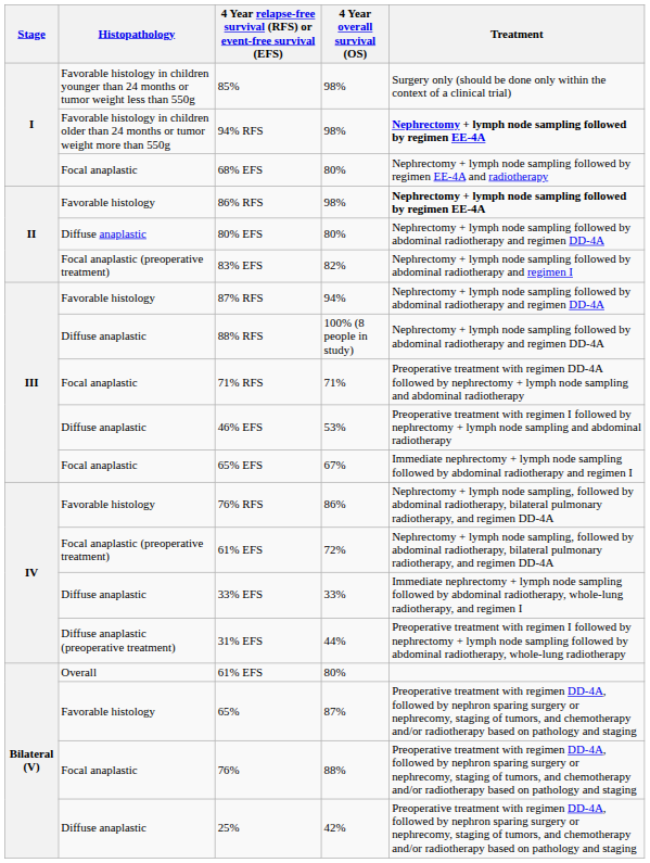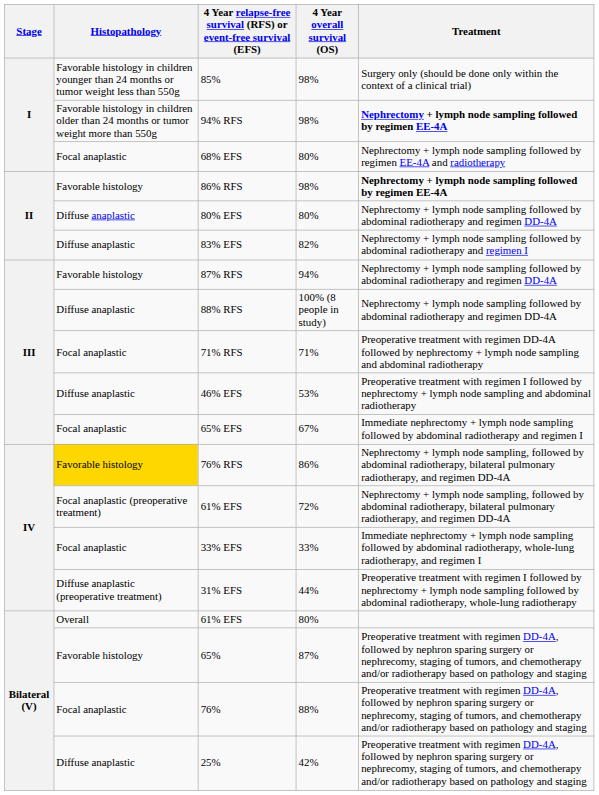 <table class="wikitable">
 <tr>
 <th><a href='#'>Stage</a></th>
 <th><a href='#'>Histopathology</a></th>
 <th>4 Year <a href='#'>relapse-free survival</a> (RFS) or <a href='#'>event-free survival</a> (EFS)</th>
 <th>4 Year <a href='#'>overall survival</a> (OS)</th>
 <th>Treatment</th>
 </tr>
 <tr>
 <th rowspan=3>I</th>
 <td>Favorable histology in children younger than 24 months or tumor weight less than 550g</td>
 <td>85%</td>
 <td>98%</td>
 <td>Surgery only (should be done only within the context of a clinical trial)</td>
 </tr>
 <tr>
 <td>Favorable histology in children older than 24 months or tumor weight more than 550g</td>
 <td>94% RFS</td>
 <td>98%</td>
 <td><strong><a href='#'>Nephrectomy</a> + lymph node sampling followed by regimen <a href='#'>EE-4A</a></strong></td>
 </tr>
 <tr>
 <td>Focal anaplastic</td>
 <td>68% EFS</td>
 <td>80%</td>
 <td>Nephrectomy + lymph node sampling followed by regimen <a href='#'>EE-4A</a> and <a href='#'>radiotherapy</a></td>
 </tr>
 <tr>
 <th rowspan=3>II</th>
 <td>Favorable histology</td>
 <td>86% RFS</td>
 <td>98%</td>
 <td><strong>Nephrectomy + lymph node sampling followed by regimen EE-4A</strong></td>
 </tr>
 <tr>
 <td>Diffuse <a href='#'>anaplastic</a></td>
 <td>80% EFS</td>
 <td>80%</td>
 <td>Nephrectomy + lymph node sampling followed by abdominal radiotherapy and regimen <a href='#'>DD-4A</a></td>
 </tr>
 <tr>
-<td>Focal anaplastic (preoperative treatment)</td>
+<td>Diffuse anaplastic</td>
 <td>83% EFS</td>
 <td>82%</td>
 <td>Nephrectomy + lymph node sampling followed by abdominal radiotherapy and <a href='#'>regimen I</a></td>
 </tr>
 <tr>
 <th rowspan=5>III</th>
 <td>Favorable histology</td>
 <td>87% RFS</td>
 <td>94%</td>
 <td>Nephrectomy + lymph node sampling followed by abdominal radiotherapy and regimen <a href='#'>DD-4A</a></td>
 </tr>
 <tr>
 <td>Diffuse anaplastic</td>
 <td>88% RFS</td>
 <td>100% (8 people in study)</td>
 <td>Nephrectomy + lymph node sampling followed by abdominal radiotherapy and regimen DD-4A</td>
 </tr>
 <tr>
 <td>Focal anaplastic</td>
 <td>71% RFS</td>
 <td>71%</td>
 <td>Preoperative treatment with regimen DD-4A followed by nephrectomy + lymph node sampling and abdominal radiotherapy</td>
 </tr>
 <tr>
 <td>Diffuse anaplastic</td>
 <td>46% EFS</td>
 <td>53%</td>
 <td>Preoperative treatment with regimen I followed by nephrectomy + lymph node sampling and abdominal radiotherapy</td>
 </tr>
 <tr>
 <td>Focal anaplastic</td>
 <td>65% EFS</td>
 <td>67%</td>
 <td>Immediate nephrectomy + lymph node sampling followed by abdominal radiotherapy and regimen I</td>
 </tr>
 <tr>
 <th rowspan=4>IV</th>
-<td>Favorable histology</td>
+<td style="background: gold;">Favorable histology</td>
 <td>76% RFS</td>
 <td>86%</td>
 <td>Nephrectomy + lymph node sampling, followed by abdominal radiotherapy, bilateral pulmonary radiotherapy, and regimen DD-4A</td>
 </tr>
 <tr>
 <td>Focal anaplastic (preoperative treatment)</td>
 <td>61% EFS</td>
 <td>72%</td>
 <td>Nephrectomy + lymph node sampling, followed by abdominal radiotherapy, bilateral pulmonary radiotherapy, and regimen DD-4A</td>
 </tr>
 <tr>
-<td>Diffuse anaplastic</td>
+<td>Focal anaplastic</td>
 <td>33% EFS</td>
 <td>33%</td>
 <td>Immediate nephrectomy + lymph node sampling followed by abdominal radiotherapy, whole-lung radiotherapy, and regimen I</td>
 </tr>
 <tr>
 <td>Diffuse anaplastic (preoperative treatment)</td>
 <td>31% EFS</td>
 <td>44%</td>
 <td>Preoperative treatment with regimen I followed by nephrectomy + lymph node sampling followed by abdominal radiotherapy, whole-lung radiotherapy</td>
 </tr>
 <tr>
 <th rowspan=4>Bilateral (V)</th>
 <td>Overall</td>
 <td>61% EFS</td>
 <td>80%</td>
 <td></td>
 </tr>
 <tr>
 <td>Favorable histology</td>
 <td>65%</td>
 <td>87%</td>
 <td>Preoperative treatment with regimen <a href='#'>DD-4A</a>, followed by nephron sparing surgery or nephrecomy, staging of tumors, and chemotherapy and/or radiotherapy based on pathology and staging</td>
 </tr>
 <tr>
 <td>Focal anaplastic</td>
 <td>76%</td>
 <td>88%</td>
 <td>Preoperative treatment with regimen <a href='#'>DD-4A</a>, followed by nephron sparing surgery or nephrecomy, staging of tumors, and chemotherapy and/or radiotherapy based on pathology and staging</td>
 </tr>
 <tr>
 <td>Diffuse anaplastic</td>
 <td>25%</td>
 <td>42%</td>
 <td>Preoperative treatment with regimen <a href='#'>DD-4A</a>, followed by nephron sparing surgery or nephrecomy, staging of tumors, and chemotherapy and/or radiotherapy based on pathology and staging</td>
 </tr>
 </table>
